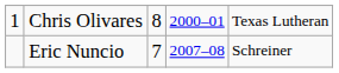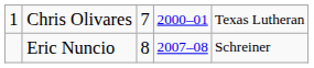 <table class="wikitable">
 <tr>
 </tr>
 <tr>
 <td>1</td>
 <td>Chris Olivares</td>
-<td>8</td>
+<td>7</td>
 <td style="font-size:80%;"><a href='#'>2000–01</a></td>
 <td style="font-size:80%;">Texas Lutheran</td>
 </tr>
 <tr>
 <td></td>
 <td>Eric Nuncio</td>
-<td>7</td>
+<td>8</td>
 <td style="font-size:80%;"><a href='#'>2007–08</a></td>
 <td style="font-size:80%;">Schreiner</td>
 </tr>
 </table>
